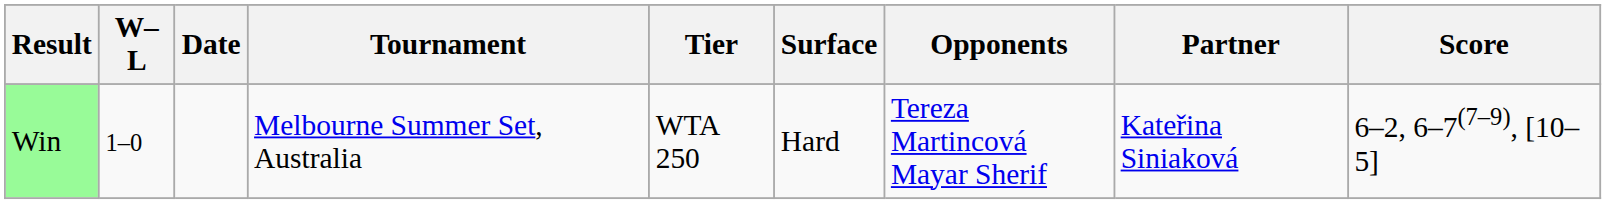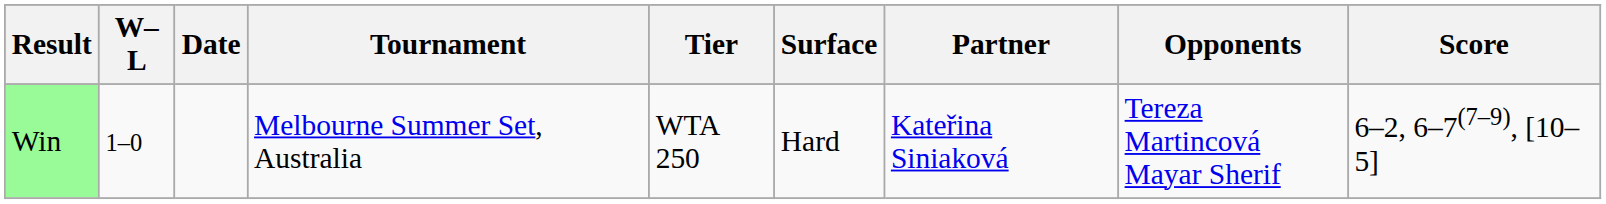 <table class="sortable wikitable">
 <tr>
 <th>Result</th>
 <th class="unsortable">W–L</th>
 <th>Date</th>
 <th>Tournament</th>
 <th>Tier</th>
 <th>Surface</th>
+<th>Partner</th>
 <th>Opponents</th>
-<th>Partner</th>
 <th class="unsortable">Score</th>
 </tr>
 <tr>
 <td bgcolor=98FB98>Win</td>
 <td><small>1–0</small></td>
 <td><a href='#'></a></td>
 <td><a href='#'>Melbourne Summer Set</a>, Australia</td>
 <td>WTA 250</td>
 <td>Hard</td>
+<td> <a href='#'>Kateřina Siniaková</a></td>
 <td> <a href='#'>Tereza Martincová</a> <br>  <a href='#'>Mayar Sherif</a></td>
-<td> <a href='#'>Kateřina Siniaková</a></td>
 <td>6–2, 6–7<sup>(7–9)</sup>, [10–5]</td>
 </tr>
 </table>
